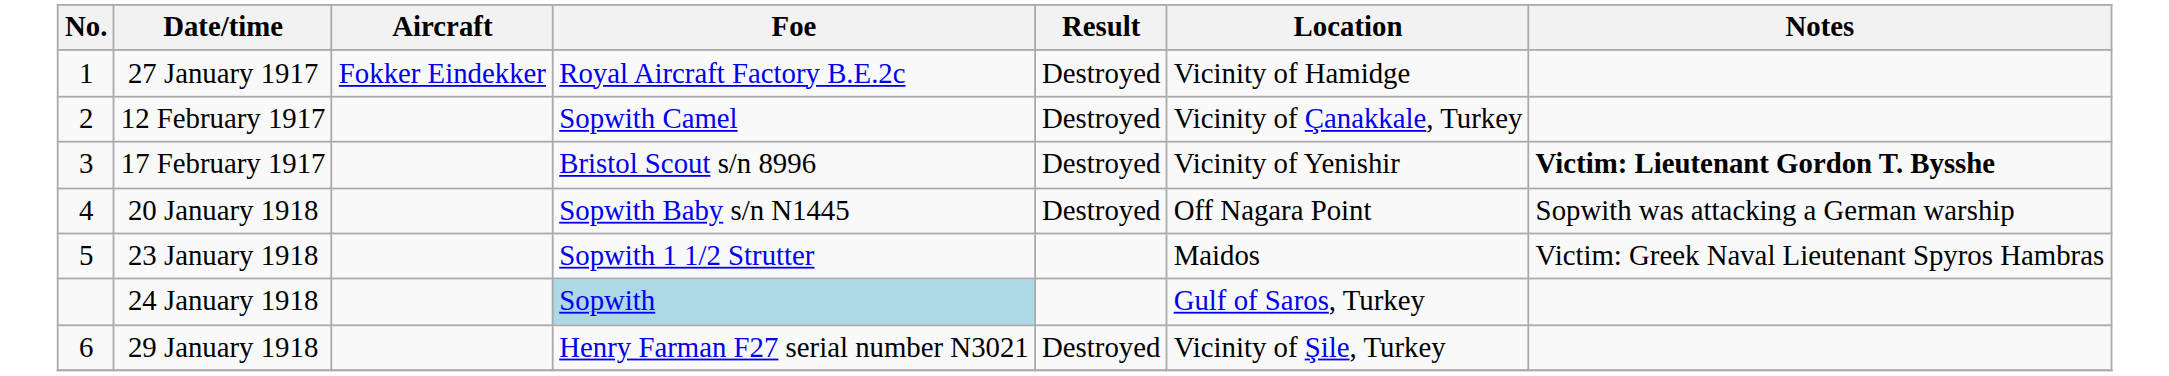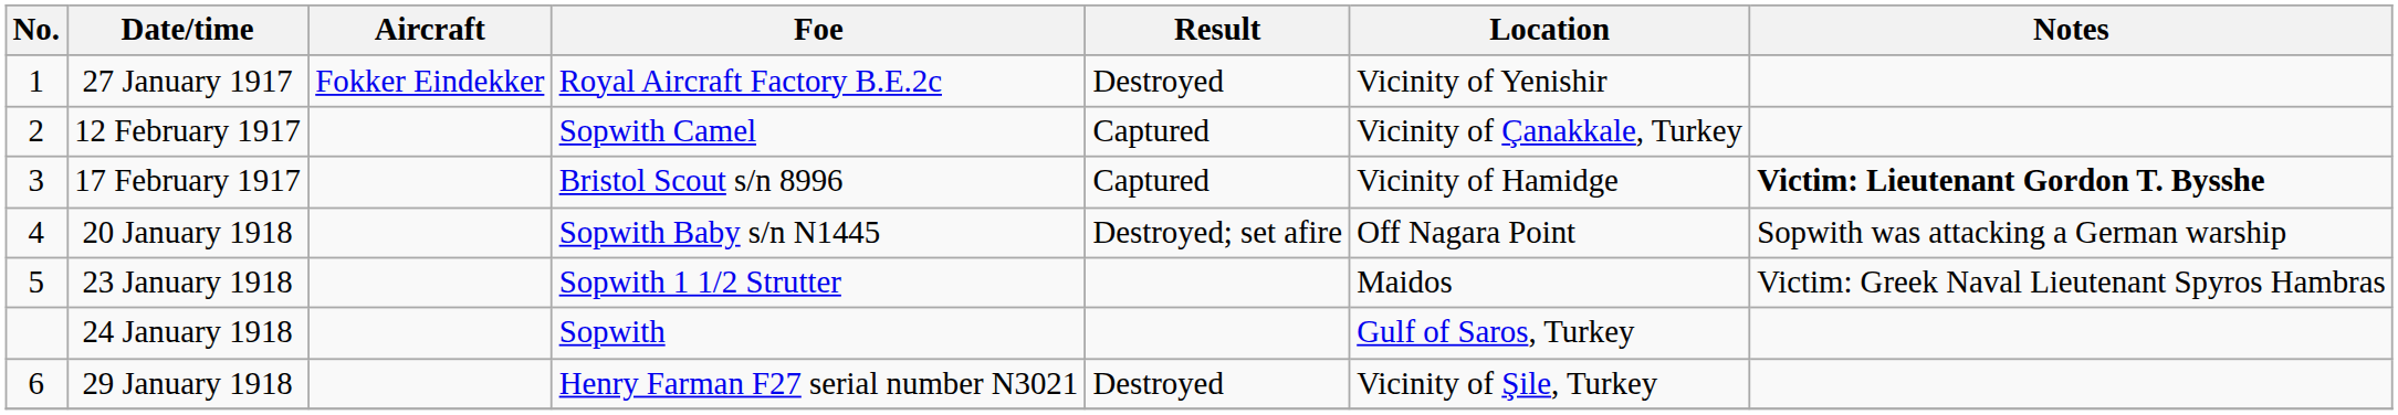 <table class="wikitable" border="1" style="margin: 1em auto 1em auto">
 <tr>
 <th>No.</th>
 <th>Date/time</th>
 <th>Aircraft</th>
 <th>Foe</th>
 <th>Result</th>
 <th>Location</th>
 <th>Notes</th>
 </tr>
 <tr>
 <td align="center">1</td>
 <td align="center">27 January 1917</td>
 <td><a href='#'>Fokker Eindekker</a></td>
 <td><a href='#'>Royal Aircraft Factory B.E.2c</a></td>
 <td>Destroyed</td>
-<td>Vicinity of Hamidge</td>
+<td>Vicinity of Yenishir</td>
 <td></td>
 </tr>
 <tr>
 <td align="center">2</td>
 <td align="center">12 February 1917</td>
 <td></td>
 <td><a href='#'>Sopwith Camel</a></td>
-<td>Destroyed</td>
+<td>Captured</td>
 <td>Vicinity of <a href='#'>Çanakkale</a>, Turkey</td>
 <td></td>
 </tr>
 <tr>
 <td align="center">3</td>
 <td align="center">17 February 1917</td>
 <td></td>
 <td><a href='#'>Bristol Scout</a> s/n 8996</td>
-<td>Destroyed</td>
-<td>Vicinity of Yenishir</td>
+<td>Captured</td>
+<td>Vicinity of Hamidge</td>
 <td><strong>Victim: Lieutenant Gordon T. Bysshe</strong></td>
 </tr>
 <tr>
 <td align="center">4</td>
 <td align="center">20 January 1918</td>
 <td></td>
 <td><a href='#'>Sopwith Baby</a> s/n N1445</td>
-<td>Destroyed</td>
+<td>Destroyed; set afire</td>
 <td>Off Nagara Point</td>
 <td>Sopwith was attacking a German warship</td>
 </tr>
 <tr>
 <td align="center">5</td>
 <td align="center">23 January 1918</td>
 <td></td>
 <td><a href='#'>Sopwith 1 1/2 Strutter</a></td>
 <td></td>
 <td>Maidos</td>
 <td>Victim: Greek Naval Lieutenant Spyros Hambras</td>
 </tr>
 <tr>
 <td align="center"></td>
 <td align="center">24 January 1918</td>
 <td></td>
-<td style="background: lightblue;"><a href='#'>Sopwith</a></td>
+<td><a href='#'>Sopwith</a></td>
 <td></td>
 <td><a href='#'>Gulf of Saros</a>, Turkey</td>
 <td></td>
 </tr>
 <tr>
 <td align="center">6</td>
 <td align="center">29 January 1918</td>
 <td></td>
 <td><a href='#'>Henry Farman F27</a> serial number N3021</td>
 <td>Destroyed</td>
 <td>Vicinity of <a href='#'>Şile</a>, Turkey</td>
 <td></td>
 </tr>
 <tr>
 </tr>
 </table>
